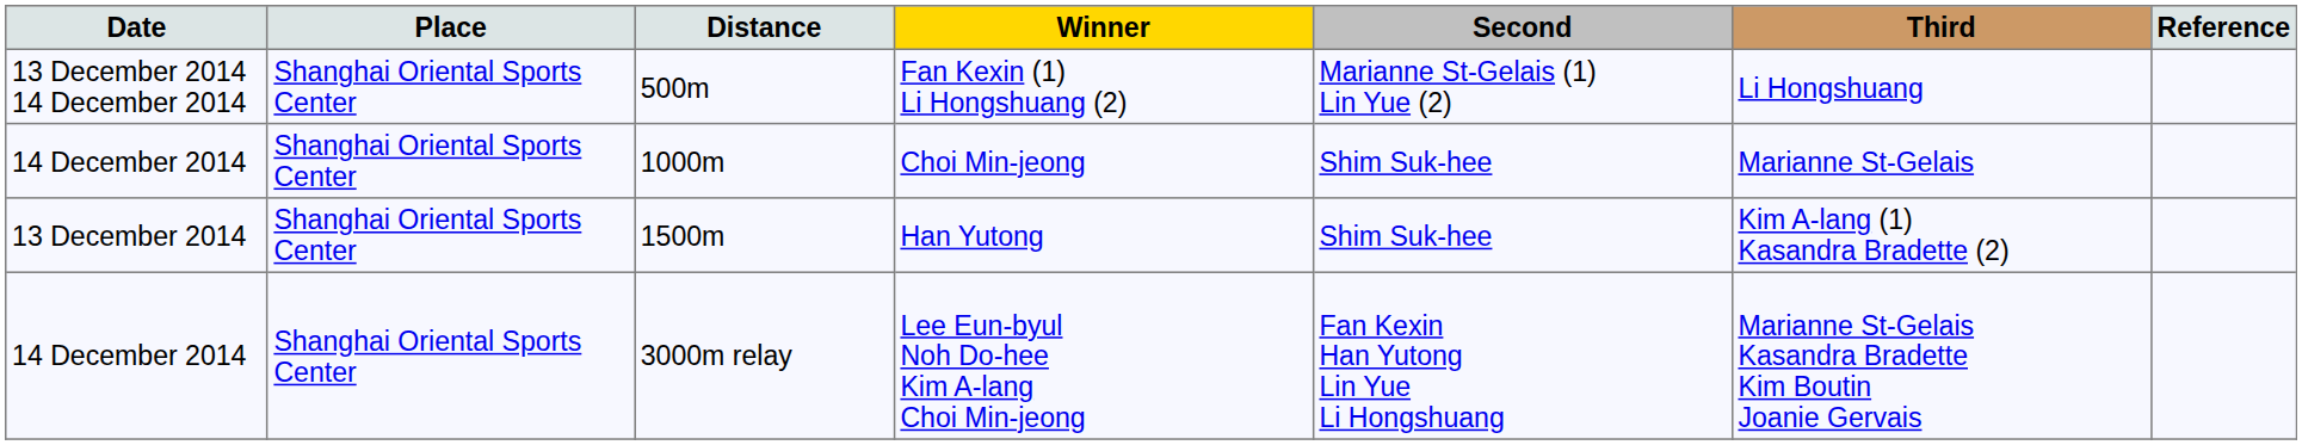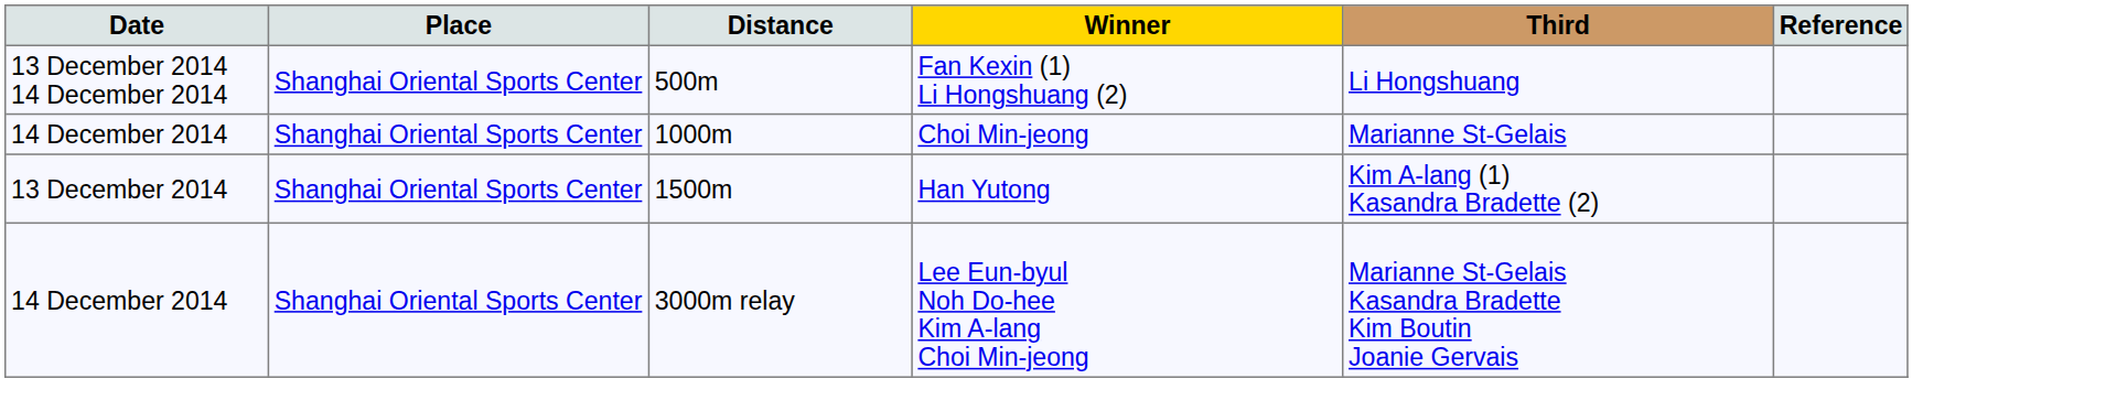 <table bgcolor="#f7f8ff" cellpadding="3" cellspacing="0" border="1" style="font-size: 95%; border: gray solid 1px; border-collapse: collapse;">
 <tr bgcolor="#CCCCCC">
 <td align="center" bgcolor="#DCE5E5" width="150"><strong>Date</strong></td>
 <td align="center" bgcolor="#DCE5E5" width="220"><strong>Place</strong></td>
 <td align="center" bgcolor="#DCE5E5" width="150"><strong>Distance</strong></td>
 <td align="center" bgcolor="gold" width="250"><strong>Winner</strong></td>
-<td align="center" bgcolor="silver" width="250"><strong>Second</strong></td>
 <td align="center" bgcolor="CC9966" width="250"><strong>Third</strong></td>
 <td align="center" bgcolor="#DCE5E5" width="30"><strong>Reference</strong></td>
 </tr>
 <tr align="left">
 <td>13 December 2014<br>14 December 2014</td>
 <td><a href='#'>Shanghai Oriental Sports Center</a></td>
 <td>500m</td>
 <td> <a href='#'>Fan Kexin</a> (1)<br> <a href='#'>Li Hongshuang</a> (2)</td>
-<td> <a href='#'>Marianne St-Gelais</a> (1)<br> <a href='#'>Lin Yue</a> (2)</td>
 <td> <a href='#'>Li Hongshuang</a></td>
 <td></td>
 </tr>
 <tr align="left">
 <td>14 December 2014</td>
 <td><a href='#'>Shanghai Oriental Sports Center</a></td>
 <td>1000m</td>
 <td> <a href='#'>Choi Min-jeong</a></td>
-<td> <a href='#'>Shim Suk-hee</a></td>
 <td> <a href='#'>Marianne St-Gelais</a></td>
 <td></td>
 </tr>
 <tr align="left">
 <td>13 December 2014</td>
 <td><a href='#'>Shanghai Oriental Sports Center</a></td>
 <td>1500m</td>
 <td> <a href='#'>Han Yutong</a></td>
-<td> <a href='#'>Shim Suk-hee</a></td>
 <td> <a href='#'>Kim A-lang</a> (1)<br> <a href='#'>Kasandra Bradette</a> (2)</td>
 <td></td>
 </tr>
 <tr align="left">
 <td>14 December 2014</td>
 <td><a href='#'>Shanghai Oriental Sports Center</a></td>
 <td>3000m relay</td>
 <td><br><a href='#'>Lee Eun-byul</a><br><a href='#'>Noh Do-hee</a><br><a href='#'>Kim A-lang</a><br><a href='#'>Choi Min-jeong</a></td>
-<td><br><a href='#'>Fan Kexin</a><br><a href='#'>Han Yutong</a><br><a href='#'>Lin Yue</a><br><a href='#'>Li Hongshuang</a></td>
 <td><br><a href='#'>Marianne St-Gelais</a><br><a href='#'>Kasandra Bradette</a><br><a href='#'>Kim Boutin</a><br><a href='#'>Joanie Gervais</a></td>
 <td></td>
 </tr>
 </table>
